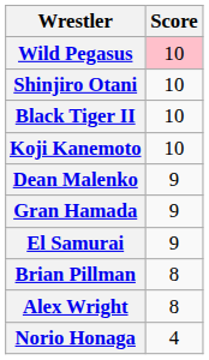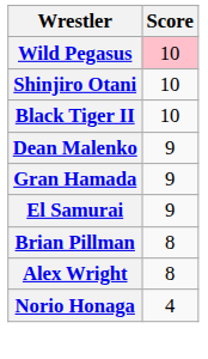 <table class="wikitable" style="margin: 1em auto 1em auto;text-align:center">
 <tr>
 <th>Wrestler</th>
 <th>Score</th>
 </tr>
 <tr>
 <th><a href='#'>Wild Pegasus</a></th>
 <td style="background: pink;">10</td>
 </tr>
 <tr>
 <th><a href='#'>Shinjiro Otani</a></th>
 <td>10</td>
 </tr>
 <tr>
 <th><a href='#'>Black Tiger II</a></th>
-<td>10</td>
-</tr>
-<tr>
-<th><a href='#'>Koji Kanemoto</a></th>
 <td>10</td>
 </tr>
 <tr>
 <th><a href='#'>Dean Malenko</a></th>
 <td>9</td>
 </tr>
 <tr>
 <th><a href='#'>Gran Hamada</a></th>
 <td>9</td>
 </tr>
 <tr>
 <th><a href='#'>El Samurai</a></th>
 <td>9</td>
 </tr>
 <tr>
 <th><a href='#'>Brian Pillman</a></th>
 <td>8</td>
 </tr>
 <tr>
 <th><a href='#'>Alex Wright</a></th>
 <td>8</td>
 </tr>
 <tr>
 <th><a href='#'>Norio Honaga</a></th>
 <td>4</td>
 </tr>
 </table>
